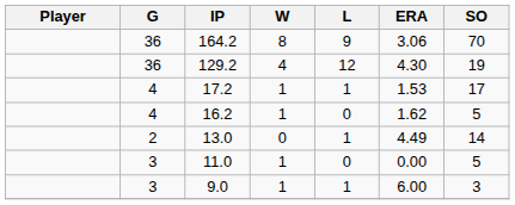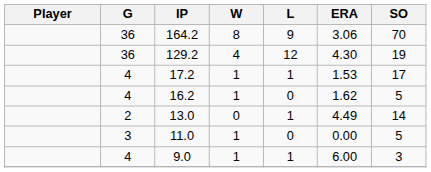 <table class="wikitable sortable">
 <tr>
 <th bgcolor="#DDDDFF" width="16%">Player</th>
 <th bgcolor="#DDDDFF" width="9%">G</th>
 <th bgcolor="#DDDDFF" width="9%">IP</th>
 <th bgcolor="#DDDDFF" width="9%">W</th>
 <th bgcolor="#DDDDFF" width="9%">L</th>
 <th bgcolor="#DDDDFF" width="9%">ERA</th>
 <th bgcolor="#DDDDFF" width="9%">SO</th>
 </tr>
 <tr align="center">
 <td></td>
 <td>36</td>
 <td>164.2</td>
 <td>8</td>
 <td>9</td>
 <td>3.06</td>
 <td>70</td>
 </tr>
 <tr align="center">
 <td></td>
 <td>36</td>
 <td>129.2</td>
 <td>4</td>
 <td>12</td>
 <td>4.30</td>
 <td>19</td>
 </tr>
 <tr align="center">
 <td></td>
 <td>4</td>
 <td>17.2</td>
 <td>1</td>
 <td>1</td>
 <td>1.53</td>
 <td>17</td>
 </tr>
 <tr align="center">
 <td></td>
 <td>4</td>
 <td>16.2</td>
 <td>1</td>
 <td>0</td>
 <td>1.62</td>
 <td>5</td>
 </tr>
 <tr align="center">
 <td></td>
 <td>2</td>
 <td>13.0</td>
 <td>0</td>
 <td>1</td>
 <td>4.49</td>
 <td>14</td>
 </tr>
 <tr align="center">
 <td></td>
 <td>3</td>
 <td>11.0</td>
 <td>1</td>
 <td>0</td>
 <td>0.00</td>
 <td>5</td>
 </tr>
 <tr align="center">
 <td></td>
-<td>3</td>
+<td>4</td>
 <td>9.0</td>
 <td>1</td>
 <td>1</td>
 <td>6.00</td>
 <td>3</td>
 </tr>
 <tr align="center">
 </tr>
 </table>
